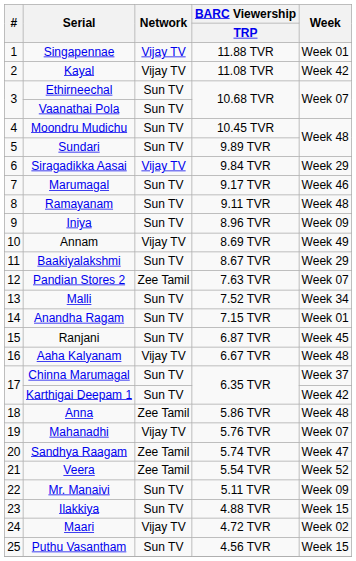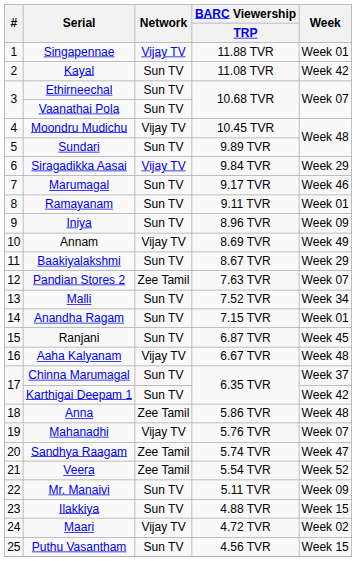 <table class="wikitable sortable" style="text-align:center">
 <tr>
 <th rowspan="2">#</th>
 <th rowspan="2">Serial</th>
 <th rowspan="2">Network</th>
 <th colspan="1"><a href='#'>BARC</a> Viewership</th>
 <th rowspan="2">Week</th>
 </tr>
 <tr>
 <th><a href='#'>TRP</a></th>
 </tr>
 <tr>
 <td>1</td>
 <td><a href='#'>Singapennae</a></td>
 <td><a href='#'>Vijay TV</a></td>
 <td>11.88 TVR</td>
 <td>Week 01</td>
 </tr>
 <tr>
 <td>2</td>
 <td><a href='#'>Kayal</a></td>
-<td>Vijay TV</td>
+<td>Sun TV</td>
 <td>11.08 TVR</td>
 <td>Week 42</td>
 </tr>
 <tr>
 <td rowspan=2>3</td>
 <td><a href='#'>Ethirneechal</a></td>
 <td>Sun TV</td>
 <td rowspan=2>10.68 TVR</td>
 <td rowspan=2>Week 07</td>
 </tr>
 <tr>
 <td><a href='#'>Vaanathai Pola</a></td>
 <td>Sun TV</td>
 </tr>
 <tr>
 <td>4</td>
 <td><a href='#'>Moondru Mudichu</a></td>
-<td>Sun TV</td>
+<td>Vijay TV</td>
 <td>10.45 TVR</td>
 <td rowspan=2>Week 48</td>
 </tr>
 <tr>
 <td>5</td>
 <td><a href='#'>Sundari</a></td>
 <td>Sun TV</td>
 <td>9.89 TVR</td>
 </tr>
 <tr>
 <td>6</td>
 <td><a href='#'>Siragadikka Aasai</a></td>
 <td><a href='#'>Vijay TV</a></td>
 <td>9.84 TVR</td>
 <td>Week 29</td>
 </tr>
 <tr>
 <td>7</td>
 <td><a href='#'>Marumagal</a></td>
 <td>Sun TV</td>
 <td>9.17 TVR</td>
 <td>Week 46</td>
 </tr>
 <tr>
 <td>8</td>
 <td><a href='#'>Ramayanam</a></td>
 <td>Sun TV</td>
 <td>9.11 TVR</td>
-<td>Week 48</td>
+<td>Week 01</td>
 </tr>
 <tr>
 <td>9</td>
 <td><a href='#'>Iniya</a></td>
 <td>Sun TV</td>
 <td>8.96 TVR</td>
 <td>Week 09</td>
 </tr>
 <tr>
 <td>10</td>
 <td>Annam</td>
 <td>Vijay TV</td>
 <td>8.69 TVR</td>
 <td>Week 49</td>
 </tr>
 <tr>
 <td>11</td>
 <td><a href='#'>Baakiyalakshmi</a></td>
 <td>Sun TV</td>
 <td>8.67 TVR</td>
 <td>Week 29</td>
 </tr>
 <tr>
 <td>12</td>
 <td><a href='#'>Pandian Stores 2</a></td>
 <td>Zee Tamil</td>
 <td>7.63 TVR</td>
 <td>Week 07</td>
 </tr>
 <tr>
 <td>13</td>
 <td><a href='#'>Malli</a></td>
 <td>Sun TV</td>
 <td>7.52 TVR</td>
 <td>Week 34</td>
 </tr>
 <tr>
 <td>14</td>
 <td><a href='#'>Anandha Ragam</a></td>
 <td>Sun TV</td>
 <td>7.15 TVR</td>
 <td>Week 01</td>
 </tr>
 <tr>
 <td>15</td>
 <td>Ranjani</td>
 <td>Sun TV</td>
 <td>6.87 TVR</td>
 <td>Week 45</td>
 </tr>
 <tr>
 <td>16</td>
 <td><a href='#'>Aaha Kalyanam</a></td>
 <td>Vijay TV</td>
 <td>6.67 TVR</td>
 <td>Week 48</td>
 </tr>
 <tr>
 <td rowspan=2>17</td>
 <td><a href='#'>Chinna Marumagal</a></td>
 <td>Sun TV</td>
 <td rowspan=2>6.35 TVR</td>
 <td>Week 37</td>
 </tr>
 <tr>
 <td><a href='#'>Karthigai Deepam 1</a></td>
 <td>Sun TV</td>
 <td>Week 42</td>
 </tr>
 <tr>
 <td>18</td>
 <td><a href='#'>Anna</a></td>
 <td>Zee Tamil</td>
 <td>5.86 TVR</td>
 <td>Week 48</td>
 </tr>
 <tr>
 <td>19</td>
 <td><a href='#'>Mahanadhi</a></td>
 <td>Vijay TV</td>
 <td>5.76 TVR</td>
 <td>Week 07</td>
 </tr>
 <tr>
 <td>20</td>
 <td><a href='#'>Sandhya Raagam</a></td>
 <td>Zee Tamil</td>
 <td>5.74 TVR</td>
 <td>Week 47</td>
 </tr>
 <tr>
 <td>21</td>
 <td><a href='#'>Veera</a></td>
 <td>Zee Tamil</td>
 <td>5.54 TVR</td>
 <td>Week 52</td>
 </tr>
 <tr>
 <td>22</td>
 <td><a href='#'>Mr. Manaivi</a></td>
 <td>Sun TV</td>
 <td>5.11 TVR</td>
 <td>Week 09</td>
 </tr>
 <tr>
 <td>23</td>
 <td><a href='#'>Ilakkiya</a></td>
 <td>Sun TV</td>
 <td>4.88 TVR</td>
 <td>Week 15</td>
 </tr>
 <tr>
 <td>24</td>
 <td><a href='#'>Maari</a></td>
 <td>Vijay TV</td>
 <td>4.72 TVR</td>
 <td>Week 02</td>
 </tr>
 <tr>
 <td>25</td>
 <td><a href='#'>Puthu Vasantham</a></td>
 <td>Sun TV</td>
 <td>4.56 TVR</td>
 <td>Week 15</td>
 </tr>
 <tr>
 </tr>
 </table>
